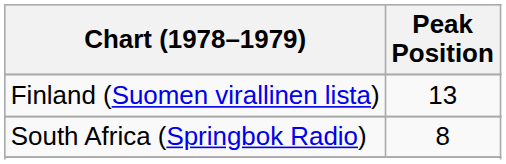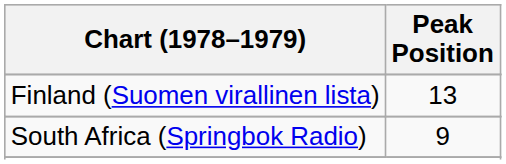 <table class="wikitable sortable">
 <tr>
 <th>Chart (1978–1979)</th>
 <th>Peak<br>Position</th>
 </tr>
 <tr>
 </tr>
 <tr>
 </tr>
 <tr>
 <td>Finland (<a href='#'>Suomen virallinen lista</a>)</td>
 <td style="text-align:center;">13</td>
 </tr>
 <tr>
 </tr>
 <tr>
 </tr>
 <tr>
 </tr>
 <tr>
 </tr>
 <tr>
 </tr>
 <tr>
 <td>South Africa (<a href='#'>Springbok Radio</a>)</td>
-<td align="center">8</td>
+<td align="center">9</td>
 </tr>
 <tr>
 </tr>
 <tr>
 </tr>
 <tr>
 </tr>
 </table>
